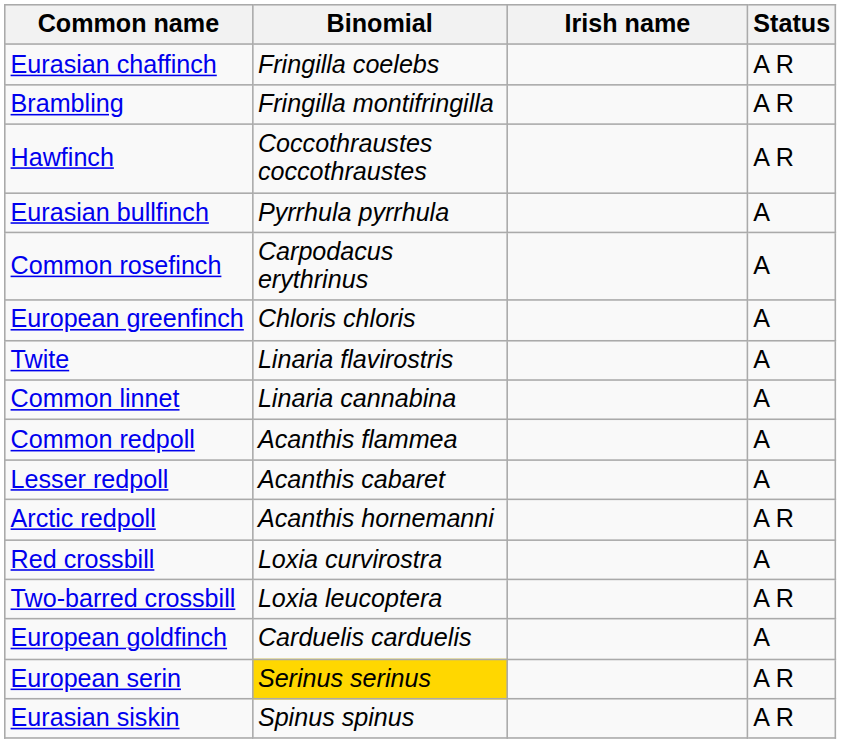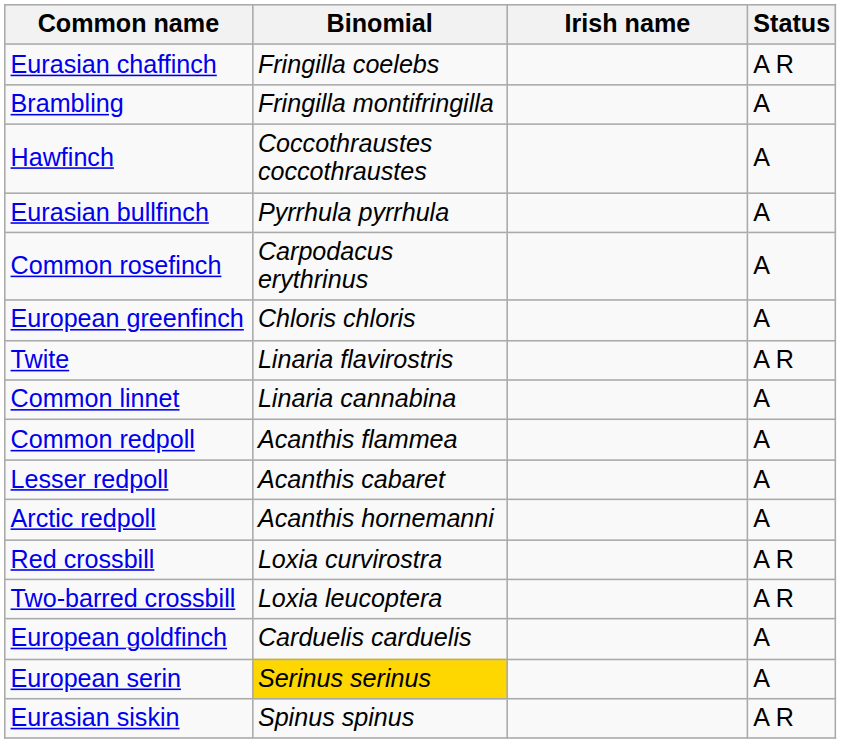 <table width=60% class="wikitable">
 <tr>
 <th width=32%>Common name</th>
 <th width=32%>Binomial</th>
 <th width=32%>Irish name</th>
 <th width=4%>Status</th>
 </tr>
 <tr>
 <td><a href='#'>Eurasian chaffinch</a></td>
 <td><em>Fringilla coelebs</em></td>
 <td></td>
 <td>A R</td>
 </tr>
 <tr>
 <td><a href='#'>Brambling</a></td>
 <td><em>Fringilla montifringilla</em></td>
 <td></td>
-<td>A R</td>
+<td>A</td>
 </tr>
 <tr>
 <td><a href='#'>Hawfinch</a></td>
 <td><em>Coccothraustes coccothraustes</em></td>
 <td></td>
-<td>A R</td>
+<td>A</td>
 </tr>
 <tr>
 <td><a href='#'>Eurasian bullfinch</a></td>
 <td><em>Pyrrhula pyrrhula</em></td>
 <td></td>
 <td>A</td>
 </tr>
 <tr>
 <td><a href='#'>Common rosefinch</a></td>
 <td><em>Carpodacus erythrinus</em></td>
 <td></td>
 <td>A</td>
 </tr>
 <tr>
 <td><a href='#'>European greenfinch</a></td>
 <td><em>Chloris chloris</em></td>
 <td></td>
 <td>A</td>
 </tr>
 <tr>
 <td><a href='#'>Twite</a></td>
 <td><em>Linaria flavirostris</em></td>
 <td></td>
-<td>A</td>
+<td>A R</td>
 </tr>
 <tr>
 <td><a href='#'>Common linnet</a></td>
 <td><em>Linaria cannabina</em></td>
 <td></td>
 <td>A</td>
 </tr>
 <tr>
 <td><a href='#'>Common redpoll</a></td>
 <td><em>Acanthis flammea</em></td>
 <td></td>
 <td>A</td>
 </tr>
 <tr>
 <td><a href='#'>Lesser redpoll</a></td>
 <td><em>Acanthis cabaret</em></td>
 <td></td>
 <td>A</td>
 </tr>
 <tr>
 <td><a href='#'>Arctic redpoll</a></td>
 <td><em>Acanthis hornemanni</em></td>
 <td></td>
-<td>A R</td>
+<td>A</td>
 </tr>
 <tr>
 <td><a href='#'>Red crossbill</a></td>
 <td><em>Loxia curvirostra</em></td>
 <td></td>
-<td>A</td>
+<td>A R</td>
 </tr>
 <tr>
 <td><a href='#'>Two-barred crossbill</a></td>
 <td><em>Loxia leucoptera</em></td>
 <td></td>
 <td>A R</td>
 </tr>
 <tr>
 <td><a href='#'>European goldfinch</a></td>
 <td><em>Carduelis carduelis</em></td>
 <td></td>
 <td>A</td>
 </tr>
 <tr>
 <td><a href='#'>European serin</a></td>
 <td style="background: gold;"><em>Serinus serinus</em></td>
 <td></td>
-<td>A R</td>
+<td>A</td>
 </tr>
 <tr>
 <td><a href='#'>Eurasian siskin</a></td>
 <td><em>Spinus spinus</em></td>
 <td></td>
 <td>A R</td>
 </tr>
 </table>
